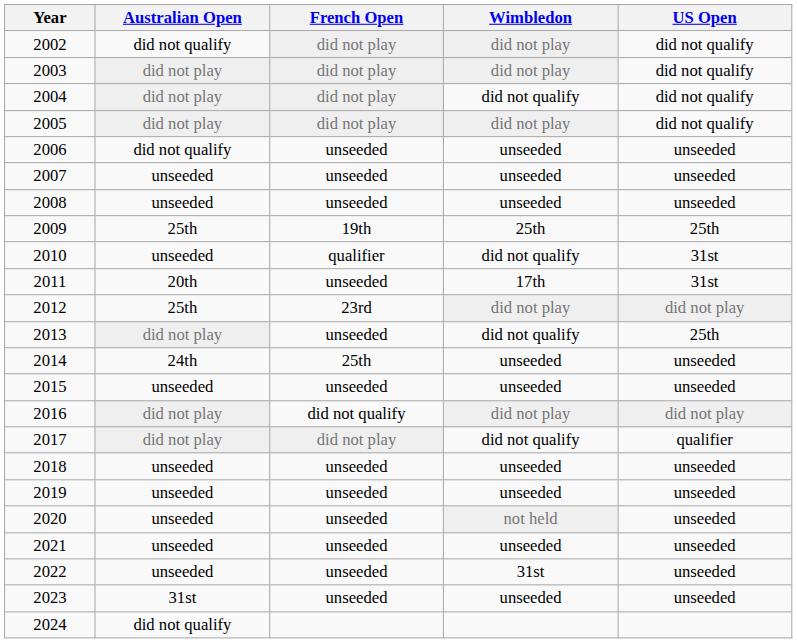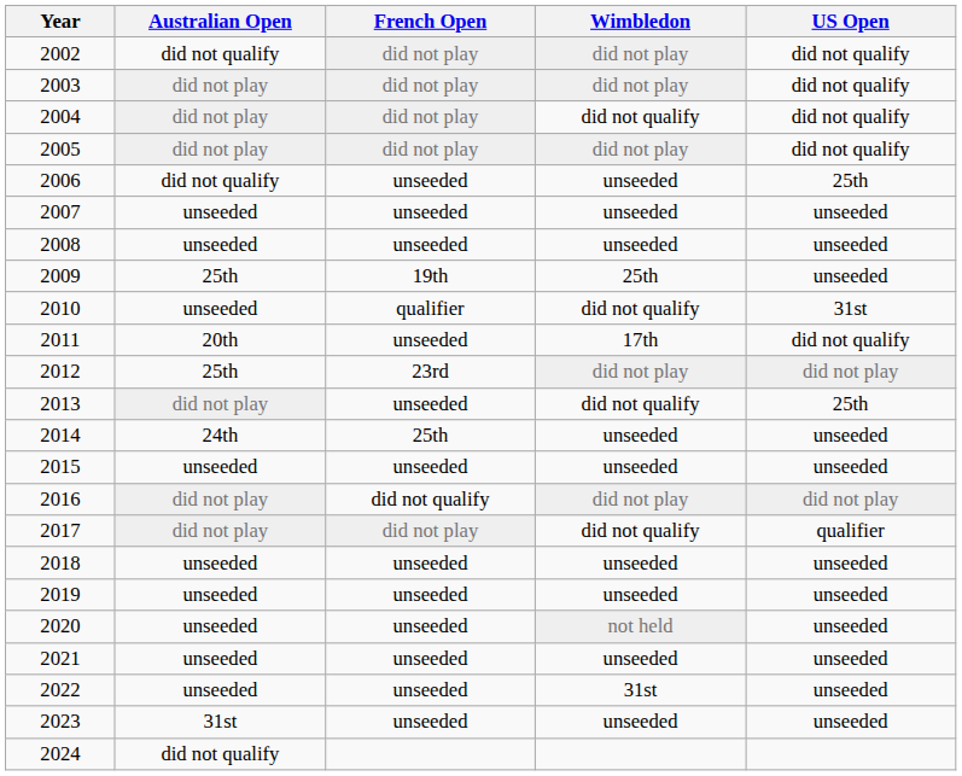 <table class="wikitable" style="text-align:center">
 <tr>
 <th width="80">Year</th>
 <th width="160"><a href='#'>Australian Open</a></th>
 <th width="160"><a href='#'>French Open</a></th>
 <th width="160"><a href='#'>Wimbledon</a></th>
 <th width="160"><a href='#'>US Open</a></th>
 </tr>
 <tr>
 <td>2002</td>
 <td>did not qualify</td>
 <td style=color:#767676 bgcolor=efefef>did not play</td>
 <td style=color:#767676 bgcolor=efefef>did not play</td>
 <td>did not qualify</td>
 </tr>
 <tr>
 <td>2003</td>
 <td style=color:#767676 bgcolor=efefef>did not play</td>
 <td style=color:#767676 bgcolor=efefef>did not play</td>
 <td style=color:#767676 bgcolor=efefef>did not play</td>
 <td>did not qualify</td>
 </tr>
 <tr>
 <td>2004</td>
 <td style=color:#767676 bgcolor=efefef>did not play</td>
 <td style=color:#767676 bgcolor=efefef>did not play</td>
 <td>did not qualify</td>
 <td>did not qualify</td>
 </tr>
 <tr>
 <td>2005</td>
 <td style=color:#767676 bgcolor=efefef>did not play</td>
 <td style=color:#767676 bgcolor=efefef>did not play</td>
 <td style=color:#767676 bgcolor=efefef>did not play</td>
 <td>did not qualify</td>
 </tr>
 <tr>
 <td>2006</td>
 <td>did not qualify</td>
 <td>unseeded</td>
 <td>unseeded</td>
-<td>unseeded</td>
+<td>25th</td>
 </tr>
 <tr>
 <td>2007</td>
 <td>unseeded</td>
 <td>unseeded</td>
 <td>unseeded</td>
 <td>unseeded</td>
 </tr>
 <tr>
 <td>2008</td>
 <td>unseeded</td>
 <td>unseeded</td>
 <td>unseeded</td>
 <td>unseeded</td>
 </tr>
 <tr>
 <td>2009</td>
 <td>25th</td>
 <td>19th</td>
 <td>25th</td>
-<td>25th</td>
+<td>unseeded</td>
 </tr>
 <tr>
 <td>2010</td>
 <td>unseeded</td>
 <td>qualifier</td>
 <td>did not qualify</td>
 <td>31st</td>
 </tr>
 <tr>
 <td>2011</td>
 <td>20th</td>
 <td>unseeded</td>
 <td>17th</td>
-<td>31st</td>
+<td>did not qualify</td>
 </tr>
 <tr>
 <td>2012</td>
 <td>25th</td>
 <td>23rd</td>
 <td style=color:#767676 bgcolor=efefef>did not play</td>
 <td style=color:#767676 bgcolor=efefef>did not play</td>
 </tr>
 <tr>
 <td>2013</td>
 <td style=color:#767676 bgcolor=efefef>did not play</td>
 <td>unseeded</td>
 <td>did not qualify</td>
 <td>25th</td>
 </tr>
 <tr>
 <td>2014</td>
 <td>24th</td>
 <td>25th</td>
 <td>unseeded</td>
 <td>unseeded</td>
 </tr>
 <tr>
 <td>2015</td>
 <td>unseeded</td>
 <td>unseeded</td>
 <td>unseeded</td>
 <td>unseeded</td>
 </tr>
 <tr>
 <td>2016</td>
 <td style=color:#767676 bgcolor=efefef>did not play</td>
 <td>did not qualify</td>
 <td style=color:#767676 bgcolor=efefef>did not play</td>
 <td style=color:#767676 bgcolor=efefef>did not play</td>
 </tr>
 <tr>
 <td>2017</td>
 <td style=color:#767676 bgcolor=efefef>did not play</td>
 <td style=color:#767676 bgcolor=efefef>did not play</td>
 <td>did not qualify</td>
 <td>qualifier</td>
 </tr>
 <tr>
 <td>2018</td>
 <td>unseeded</td>
 <td>unseeded</td>
 <td>unseeded</td>
 <td>unseeded</td>
 </tr>
 <tr>
 <td>2019</td>
 <td>unseeded</td>
 <td>unseeded</td>
 <td>unseeded</td>
 <td>unseeded</td>
 </tr>
 <tr>
 <td>2020</td>
 <td>unseeded</td>
 <td>unseeded</td>
 <td style=color:#767676 bgcolor=efefef>not held</td>
 <td>unseeded</td>
 </tr>
 <tr>
 <td>2021</td>
 <td>unseeded</td>
 <td>unseeded</td>
 <td>unseeded</td>
 <td>unseeded</td>
 </tr>
 <tr>
 <td>2022</td>
 <td>unseeded</td>
 <td>unseeded</td>
 <td>31st</td>
 <td>unseeded</td>
 </tr>
 <tr>
 <td>2023</td>
 <td>31st</td>
 <td>unseeded</td>
 <td>unseeded</td>
 <td>unseeded</td>
 </tr>
 <tr>
 <td>2024</td>
 <td>did not qualify</td>
 <td></td>
 <td></td>
 <td></td>
 </tr>
 </table>
